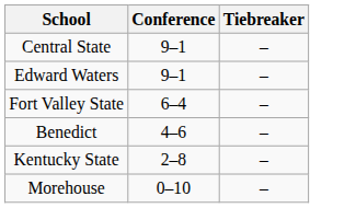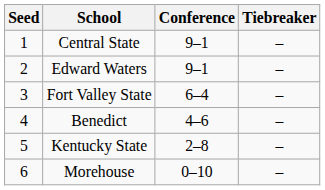 <table class="wikitable" style="white-space:nowrap; font-size:95%;text-align:center">
 <tr>
+<th>Seed</th>
 <th>School</th>
 <th>Conference</th>
 <th>Tiebreaker</th>
 </tr>
 <tr>
+<td>1</td>
 <td>Central State</td>
 <td>9–1</td>
 <td>–</td>
 </tr>
 <tr>
+<td>2</td>
 <td>Edward Waters</td>
 <td>9–1</td>
 <td>–</td>
 </tr>
 <tr>
+<td>3</td>
 <td>Fort Valley State</td>
 <td>6–4</td>
 <td>–</td>
 </tr>
 <tr>
+<td>4</td>
 <td>Benedict</td>
 <td>4–6</td>
 <td>–</td>
 </tr>
 <tr>
+<td>5</td>
 <td>Kentucky State</td>
 <td>2–8</td>
 <td>–</td>
 </tr>
 <tr>
+<td>6</td>
 <td>Morehouse</td>
 <td>0–10</td>
 <td>–</td>
 </tr>
 </table>
